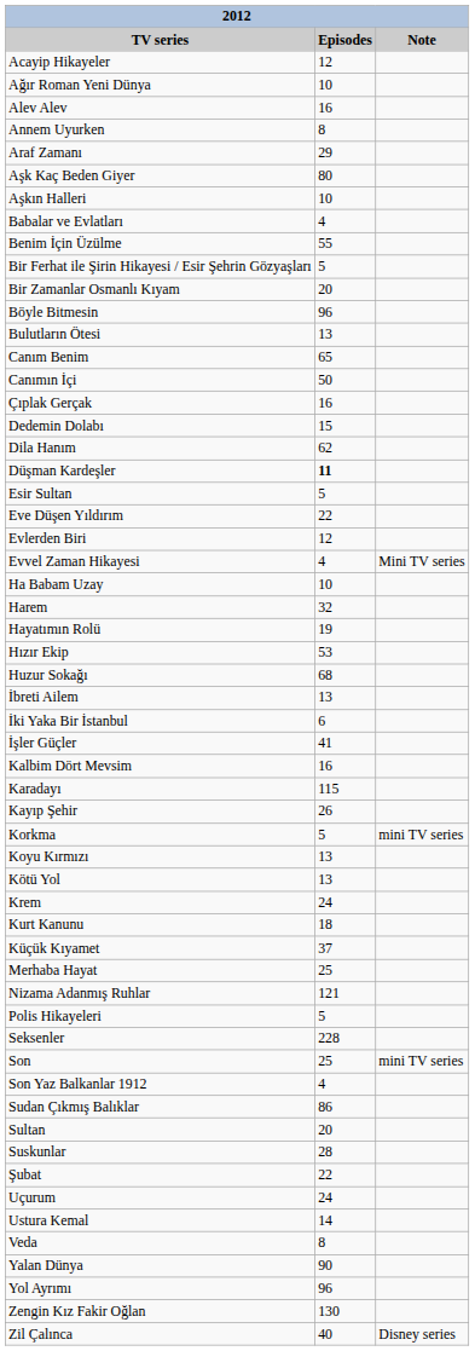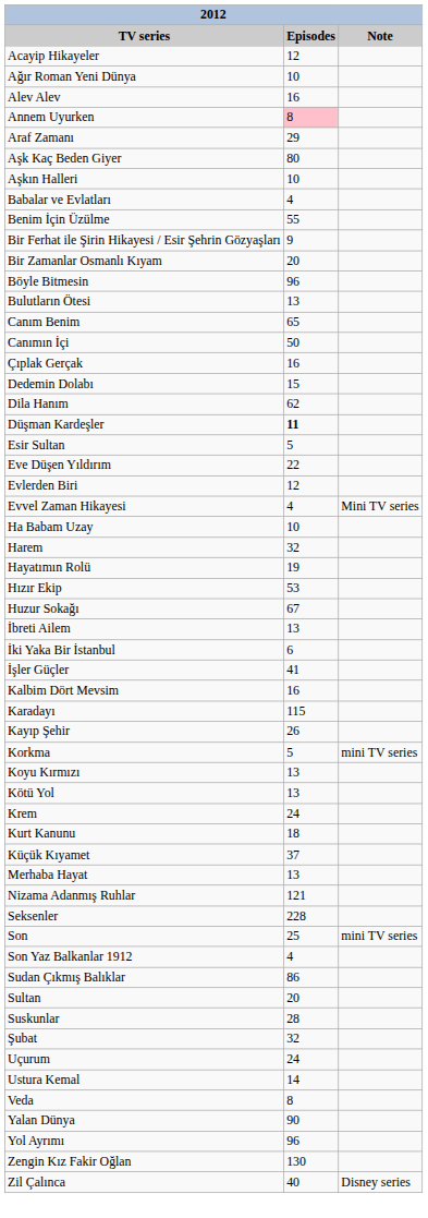 <table class="wikitable sortable">
 <tr>
 <th colspan="3" style="background-color:LightSteelBlue">2012</th>
 </tr>
 <tr>
 <th style="background-color:#CCCCCC">TV series</th>
 <th style="background-color:#CCCCCC">Episodes</th>
 <th style="background-color:#CCCCCC">Note</th>
 </tr>
 <tr>
 <td>Acayip Hikayeler</td>
 <td>12</td>
 <td></td>
 </tr>
 <tr>
 <td>Ağır Roman Yeni Dünya</td>
 <td>10</td>
 <td></td>
 </tr>
 <tr>
 <td>Alev Alev</td>
 <td>16</td>
 <td></td>
 </tr>
 <tr>
 <td>Annem Uyurken</td>
-<td>8</td>
+<td style="background: pink;">8</td>
 <td></td>
 </tr>
 <tr>
 <td>Araf Zamanı</td>
 <td>29</td>
 <td></td>
 </tr>
 <tr>
 <td>Aşk Kaç Beden Giyer</td>
 <td>80</td>
 <td></td>
 </tr>
 <tr>
 <td>Aşkın Halleri</td>
 <td>10</td>
 <td></td>
 </tr>
 <tr>
 <td>Babalar ve Evlatları</td>
 <td>4</td>
 <td></td>
 </tr>
 <tr>
 <td>Benim İçin Üzülme</td>
 <td>55</td>
 <td></td>
 </tr>
 <tr>
 <td>Bir Ferhat ile Şirin Hikayesi / Esir Şehrin Gözyaşları</td>
-<td>5</td>
+<td>9</td>
 <td></td>
 </tr>
 <tr>
 <td>Bir Zamanlar Osmanlı Kıyam</td>
 <td>20</td>
 <td></td>
 </tr>
 <tr>
 <td>Böyle Bitmesin</td>
 <td>96</td>
 <td></td>
 </tr>
 <tr>
 <td>Bulutların Ötesi</td>
 <td>13</td>
 <td></td>
 </tr>
 <tr>
 <td>Canım Benim</td>
 <td>65</td>
 <td></td>
 </tr>
 <tr>
 <td>Canımın İçi</td>
 <td>50</td>
 <td></td>
 </tr>
 <tr>
 <td>Çıplak Gerçak</td>
 <td>16</td>
 <td></td>
 </tr>
 <tr>
 <td>Dedemin Dolabı</td>
 <td>15</td>
 <td></td>
 </tr>
 <tr>
 <td>Dila Hanım</td>
 <td>62</td>
 <td></td>
 </tr>
 <tr>
 <td>Düşman Kardeşler</td>
 <td><strong>11</strong></td>
 <td></td>
 </tr>
 <tr>
 <td>Esir Sultan</td>
 <td>5</td>
 <td></td>
 </tr>
 <tr>
 <td>Eve Düşen Yıldırım</td>
 <td>22</td>
 <td></td>
 </tr>
 <tr>
 <td>Evlerden Biri</td>
 <td>12</td>
 <td></td>
 </tr>
 <tr>
 <td>Evvel Zaman Hikayesi</td>
 <td>4</td>
 <td>Mini TV series</td>
 </tr>
 <tr>
 <td>Ha Babam Uzay</td>
 <td>10</td>
 <td></td>
 </tr>
 <tr>
 <td>Harem</td>
 <td>32</td>
 <td></td>
 </tr>
 <tr>
 <td>Hayatımın Rolü</td>
 <td>19</td>
 <td></td>
 </tr>
 <tr>
 <td>Hızır Ekip</td>
 <td>53</td>
 <td></td>
 </tr>
 <tr>
 <td>Huzur Sokağı</td>
-<td>68</td>
+<td>67</td>
 <td></td>
 </tr>
 <tr>
 <td>İbreti Ailem</td>
 <td>13</td>
 <td></td>
 </tr>
 <tr>
 <td>İki Yaka Bir İstanbul</td>
 <td>6</td>
 <td></td>
 </tr>
 <tr>
 <td>İşler Güçler</td>
 <td>41</td>
 <td></td>
 </tr>
 <tr>
 <td>Kalbim Dört Mevsim</td>
 <td>16</td>
 <td></td>
 </tr>
 <tr>
 <td>Karadayı</td>
 <td>115</td>
 <td></td>
 </tr>
 <tr>
 <td>Kayıp Şehir</td>
 <td>26</td>
 <td></td>
 </tr>
 <tr>
 <td>Korkma</td>
 <td>5</td>
 <td>mini TV series</td>
 </tr>
 <tr>
 <td>Koyu Kırmızı</td>
 <td>13</td>
 <td></td>
 </tr>
 <tr>
 <td>Kötü Yol</td>
 <td>13</td>
 <td></td>
 </tr>
 <tr>
 <td>Krem</td>
 <td>24</td>
 <td></td>
 </tr>
 <tr>
 <td>Kurt Kanunu</td>
 <td>18</td>
 <td></td>
 </tr>
 <tr>
 <td>Küçük Kıyamet</td>
 <td>37</td>
 <td></td>
 </tr>
 <tr>
 <td>Merhaba Hayat</td>
-<td>25</td>
+<td>13</td>
 <td></td>
 </tr>
 <tr>
 <td>Nizama Adanmış Ruhlar</td>
 <td>121</td>
-<td></td>
-</tr>
-<tr>
-<td>Polis Hikayeleri</td>
-<td>5</td>
 <td></td>
 </tr>
 <tr>
 <td>Seksenler</td>
 <td>228</td>
 <td></td>
 </tr>
 <tr>
 <td>Son</td>
 <td>25</td>
 <td>mini TV series</td>
 </tr>
 <tr>
 <td>Son Yaz Balkanlar 1912</td>
 <td>4</td>
 <td></td>
 </tr>
 <tr>
 <td>Sudan Çıkmış Balıklar</td>
 <td>86</td>
 <td></td>
 </tr>
 <tr>
 <td>Sultan</td>
 <td>20</td>
 <td></td>
 </tr>
 <tr>
 <td>Suskunlar</td>
 <td>28</td>
 <td></td>
 </tr>
 <tr>
 <td>Şubat</td>
-<td>22</td>
+<td>32</td>
 <td></td>
 </tr>
 <tr>
 <td>Uçurum</td>
 <td>24</td>
 <td></td>
 </tr>
 <tr>
 <td>Ustura Kemal</td>
 <td>14</td>
 <td></td>
 </tr>
 <tr>
 <td>Veda</td>
 <td>8</td>
 <td></td>
 </tr>
 <tr>
 <td>Yalan Dünya</td>
 <td>90</td>
 <td></td>
 </tr>
 <tr>
 <td>Yol Ayrımı</td>
 <td>96</td>
 <td></td>
 </tr>
 <tr>
 <td>Zengin Kız Fakir Oğlan</td>
 <td>130</td>
 <td></td>
 </tr>
 <tr>
 <td>Zil Çalınca</td>
 <td>40</td>
 <td>Disney series</td>
 </tr>
 </table>
